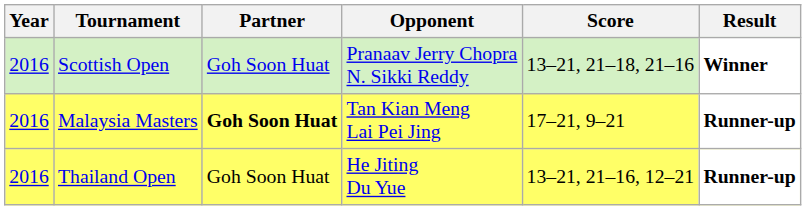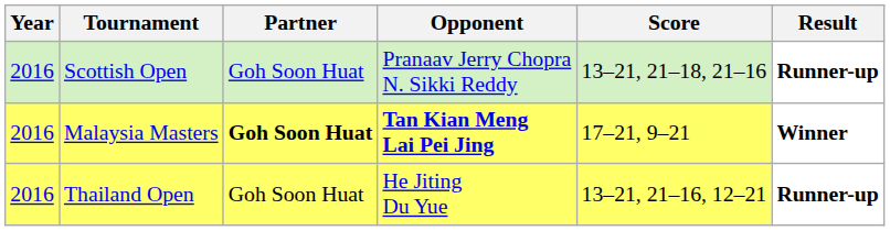 <table class="sortable wikitable" style="font-size: 90%;">
 <tr>
 <th>Year</th>
 <th>Tournament</th>
 <th>Partner</th>
 <th>Opponent</th>
 <th>Score</th>
 <th>Result</th>
 </tr>
 <tr style="background:#D4F1C5">
 <td align="center"><a href='#'>2016</a></td>
 <td align="left"><a href='#'>Scottish Open</a></td>
 <td align="left"> <a href='#'>Goh Soon Huat</a></td>
 <td align="left"> <a href='#'>Pranaav Jerry Chopra</a><br> <a href='#'>N. Sikki Reddy</a></td>
 <td align="left">13–21, 21–18, 21–16</td>
-<td style="text-align:left; background:white"> <strong>Winner</strong></td>
+<td style="text-align:left; background:white"> <strong>Runner-up</strong></td>
 </tr>
 <tr style="background:#FFFF67">
 <td align="center"><a href='#'>2016</a></td>
 <td align="left"><a href='#'>Malaysia Masters</a></td>
 <td align="left"><strong> Goh Soon Huat</strong></td>
-<td align="left"> <a href='#'>Tan Kian Meng</a><br> <a href='#'>Lai Pei Jing</a></td>
+<td align="left"><strong> <a href='#'>Tan Kian Meng</a><br> <a href='#'>Lai Pei Jing</a></strong></td>
 <td align="left">17–21, 9–21</td>
-<td style="text-align:left; background:white"> <strong>Runner-up</strong></td>
+<td style="text-align:left; background:white"> <strong>Winner</strong></td>
 </tr>
 <tr style="background:#FFFF67">
 <td align="center"><a href='#'>2016</a></td>
 <td align="left"><a href='#'>Thailand Open</a></td>
 <td align="left"> Goh Soon Huat</td>
 <td align="left"> <a href='#'>He Jiting</a><br> <a href='#'>Du Yue</a></td>
 <td align="left">13–21, 21–16, 12–21</td>
 <td style="text-align:left; background:white"> <strong>Runner-up</strong></td>
 </tr>
 </table>
